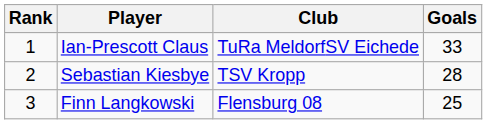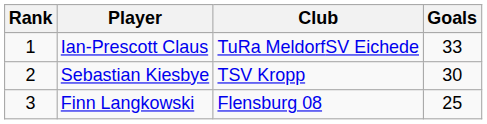 <table class="wikitable" style="text-align:center">
 <tr>
 <th>Rank</th>
 <th>Player</th>
 <th>Club</th>
 <th>Goals</th>
 </tr>
 <tr>
 <td>1</td>
 <td align="left"> <a href='#'>Ian-Prescott Claus</a></td>
 <td align="left"><a href='#'>TuRa Meldorf</a><a href='#'>SV Eichede</a></td>
 <td>33</td>
 </tr>
 <tr>
 <td>2</td>
 <td align="left"> <a href='#'>Sebastian Kiesbye</a></td>
 <td align="left"><a href='#'>TSV Kropp</a></td>
-<td>28</td>
+<td>30</td>
 </tr>
 <tr>
 <td>3</td>
 <td align="left"> <a href='#'>Finn Langkowski</a></td>
 <td align="left"><a href='#'>Flensburg 08</a></td>
 <td>25</td>
 </tr>
 </table>
